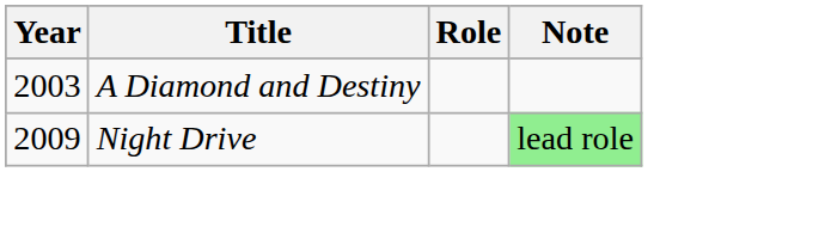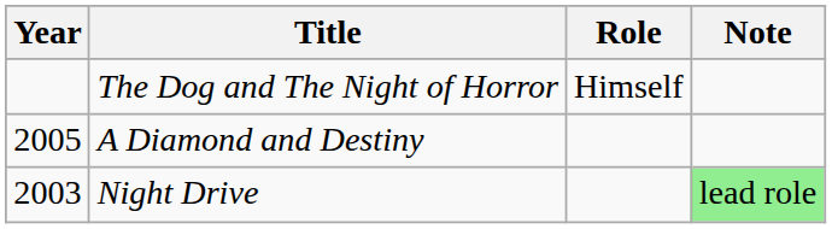 <table class ="wikitable sortable">
 <tr>
 <th>Year</th>
 <th>Title</th>
 <th>Role</th>
 <th>Note</th>
 </tr>
 <tr>
-<td>2003</td>
+<td></td>
+<td><em>The Dog and The Night of Horror</em></td>
+<td>Himself</td>
+<td></td>
+</tr>
+<tr>
+<td>2005</td>
 <td><em>A Diamond and Destiny</em></td>
 <td></td>
 <td></td>
 </tr>
 <tr>
-<td>2009</td>
+<td>2003</td>
 <td><em>Night Drive</em></td>
 <td></td>
 <td style="background: lightgreen;">lead role</td>
 </tr>
 </table>
